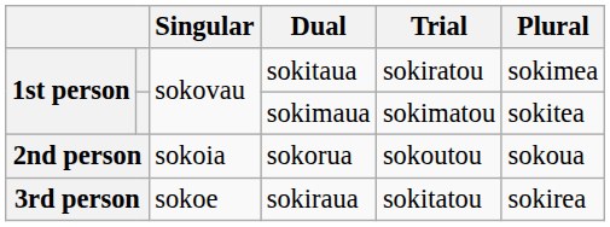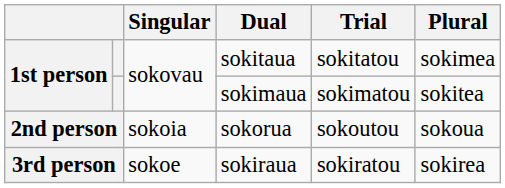 <table class="wikitable">
 <tr>
 <th colspan="2"></th>
 <th>Singular</th>
 <th>Dual</th>
 <th>Trial</th>
 <th>Plural</th>
 </tr>
 <tr>
 <th rowspan="2">1st person</th>
 <th></th>
 <td rowspan="2">sokovau</td>
 <td>sokitaua</td>
-<td>sokiratou</td>
+<td>sokitatou</td>
 <td>sokimea</td>
 </tr>
 <tr>
 <th></th>
 <td>sokimaua</td>
 <td>sokimatou</td>
 <td>sokitea</td>
 </tr>
 <tr>
 <th colspan="2">2nd person</th>
 <td>sokoia</td>
 <td>sokorua</td>
 <td>sokoutou</td>
 <td>sokoua</td>
 </tr>
 <tr>
 <th colspan="2">3rd person</th>
 <td>sokoe</td>
 <td>sokiraua</td>
-<td>sokitatou</td>
+<td>sokiratou</td>
 <td>sokirea</td>
 </tr>
 </table>
